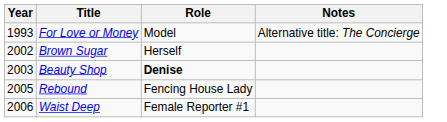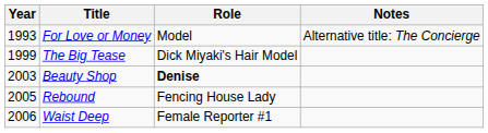 <table class="wikitable plainrowheaders sortable">
 <tr>
 <th scope="col">Year</th>
 <th scope="col">Title</th>
 <th scope="col">Role</th>
 <th scope="col" class="unsortable">Notes</th>
 </tr>
 <tr>
 <td>1993</td>
 <td><em><a href='#'>For Love or Money</a></em></td>
 <td>Model</td>
 <td>Alternative title: <em>The Concierge</em></td>
 </tr>
 <tr>
-<td>2002</td>
-<td><em><a href='#'>Brown Sugar</a></em></td>
-<td>Herself</td>
+<td>1999</td>
+<td><em><a href='#'>The Big Tease</a></em></td>
+<td>Dick Miyaki's Hair Model</td>
 <td></td>
 </tr>
 <tr>
 <td>2003</td>
 <td><em><a href='#'>Beauty Shop</a></em></td>
 <td><strong>Denise</strong></td>
 <td></td>
 </tr>
 <tr>
 <td>2005</td>
 <td><em><a href='#'>Rebound</a></em></td>
 <td>Fencing House Lady</td>
 <td></td>
 </tr>
 <tr>
 <td>2006</td>
 <td><em><a href='#'>Waist Deep</a></em></td>
 <td>Female Reporter #1</td>
 </tr>
 </table>
